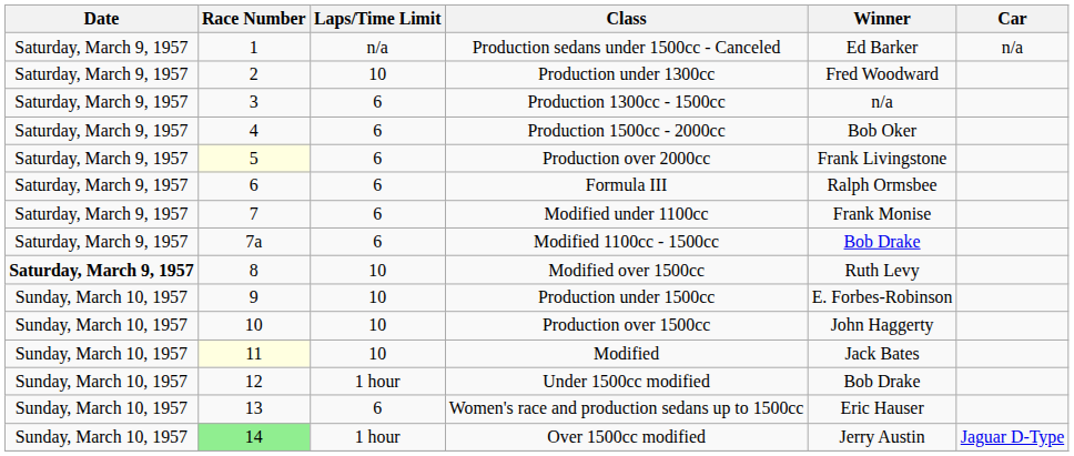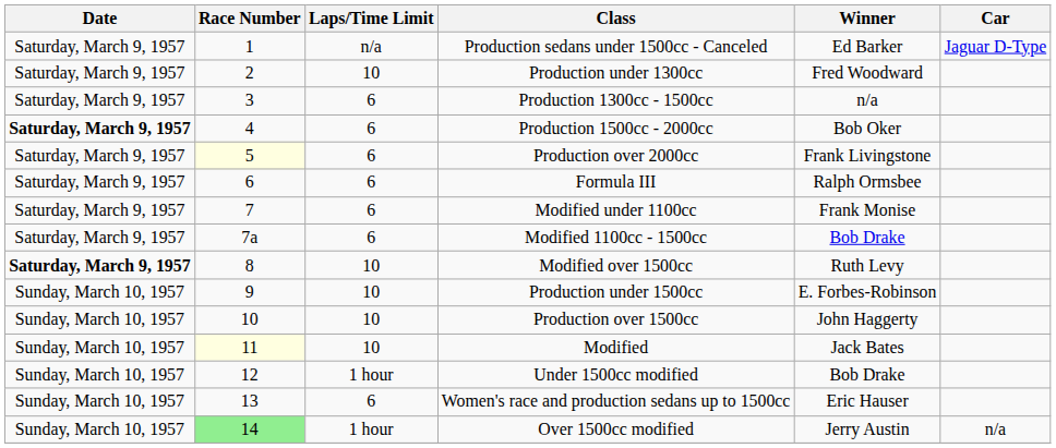 <table class="wikitable" Style="text-align:center">
 <tr>
 <th scope="col">Date</th>
 <th scope="col">Race Number</th>
 <th scope="col">Laps/Time Limit</th>
 <th scope="col">Class</th>
 <th scope="col">Winner</th>
 <th scope="col">Car</th>
 </tr>
 <tr>
 <td>Saturday, March 9, 1957</td>
 <td>1</td>
 <td>n/a</td>
 <td>Production sedans under 1500cc - Canceled</td>
 <td>Ed Barker</td>
-<td>n/a</td>
+<td><a href='#'>Jaguar D-Type</a></td>
 </tr>
 <tr>
 <td>Saturday, March 9, 1957</td>
 <td>2</td>
 <td>10</td>
 <td>Production under 1300cc</td>
 <td>Fred Woodward</td>
 <td></td>
 </tr>
 <tr>
 <td>Saturday, March 9, 1957</td>
 <td>3</td>
 <td>6</td>
 <td>Production 1300cc - 1500cc</td>
 <td>n/a</td>
 <td></td>
 </tr>
 <tr>
-<td>Saturday, March 9, 1957</td>
+<td><strong>Saturday, March 9, 1957</strong></td>
 <td>4</td>
 <td>6</td>
 <td>Production 1500cc - 2000cc</td>
 <td>Bob Oker</td>
 <td></td>
 </tr>
 <tr>
 <td>Saturday, March 9, 1957</td>
 <td style="background: lightyellow;">5</td>
 <td>6</td>
 <td>Production over 2000cc</td>
 <td>Frank Livingstone</td>
 <td></td>
 </tr>
 <tr>
 <td>Saturday, March 9, 1957</td>
 <td>6</td>
 <td>6</td>
 <td>Formula III</td>
 <td>Ralph Ormsbee</td>
 <td></td>
 </tr>
 <tr>
 <td>Saturday, March 9, 1957</td>
 <td>7</td>
 <td>6</td>
 <td>Modified under 1100cc</td>
 <td>Frank Monise</td>
 <td></td>
 </tr>
 <tr>
 <td>Saturday, March 9, 1957</td>
 <td>7a</td>
 <td>6</td>
 <td>Modified 1100cc - 1500cc</td>
 <td><a href='#'> Bob Drake</a></td>
 <td></td>
 </tr>
 <tr>
 <td><strong>Saturday, March 9, 1957</strong></td>
 <td>8</td>
 <td>10</td>
 <td>Modified over 1500cc</td>
 <td>Ruth Levy</td>
 <td></td>
 </tr>
 <tr>
 <td>Sunday, March 10, 1957</td>
 <td>9</td>
 <td>10</td>
 <td>Production under 1500cc</td>
 <td>E. Forbes-Robinson</td>
 <td></td>
 </tr>
 <tr>
 <td>Sunday, March 10, 1957</td>
 <td>10</td>
 <td>10</td>
 <td>Production over 1500cc</td>
 <td>John Haggerty</td>
 <td></td>
 </tr>
 <tr>
 <td>Sunday, March 10, 1957</td>
 <td style="background: lightyellow;">11</td>
 <td>10</td>
 <td>Modified</td>
 <td>Jack Bates</td>
 <td></td>
 </tr>
 <tr>
 <td>Sunday, March 10, 1957</td>
 <td>12</td>
 <td>1 hour</td>
 <td>Under 1500cc modified</td>
 <td>Bob Drake</td>
 <td></td>
 </tr>
 <tr>
 <td>Sunday, March 10, 1957</td>
 <td>13</td>
 <td>6</td>
 <td>Women's race and production sedans up to 1500cc</td>
 <td>Eric Hauser</td>
 <td></td>
 </tr>
 <tr>
 <td>Sunday, March 10, 1957</td>
 <td style="background: lightgreen;">14</td>
 <td>1 hour</td>
 <td>Over 1500cc modified</td>
 <td>Jerry Austin</td>
-<td><a href='#'>Jaguar D-Type</a></td>
+<td>n/a</td>
 </tr>
 <tr>
 </tr>
 </table>
